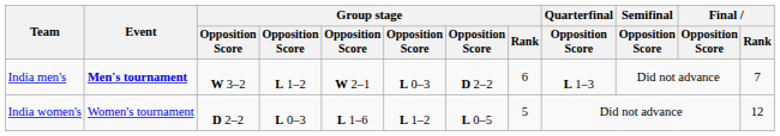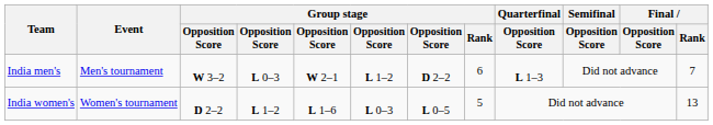 <table class="wikitable" style="font-size:90%">
 <tr>
 <th rowspan=2>Team</th>
 <th rowspan=2>Event</th>
 <th colspan=6>Group stage</th>
 <th>Quarterfinal</th>
 <th>Semifinal</th>
 <th colspan=2>Final / </th>
 </tr>
 <tr style="font-size:95%">
 <th>Opposition<br>Score</th>
 <th>Opposition<br>Score</th>
 <th>Opposition<br>Score</th>
 <th>Opposition<br>Score</th>
 <th>Opposition<br>Score</th>
 <th>Rank</th>
 <th>Opposition<br>Score</th>
 <th>Opposition<br>Score</th>
 <th>Opposition<br>Score</th>
 <th>Rank</th>
 </tr>
 <tr align=center>
 <td align=left><a href='#'>India men's</a></td>
-<td align=left><strong><a href='#'>Men's tournament</a></strong></td>
+<td align=left><a href='#'>Men's tournament</a></td>
 <td><br><strong>W</strong> 3–2</td>
+<td><br><strong>L</strong> 0–3</td>
+<td><br><strong>W</strong> 2–1</td>
 <td><br><strong>L</strong> 1–2</td>
-<td><br><strong>W</strong> 2–1</td>
-<td><br><strong>L</strong> 0–3</td>
 <td><br><strong>D</strong> 2–2</td>
 <td>6</td>
 <td><br><strong>L</strong> 1–3</td>
 <td colspan=2>Did not advance</td>
 <td>7</td>
 </tr>
 <tr align=center>
 <td align=left><a href='#'>India women's</a></td>
 <td align=left><a href='#'>Women's tournament</a></td>
 <td><br><strong>D</strong> 2–2</td>
+<td><br><strong>L</strong> 1–2</td>
+<td><br><strong>L</strong> 1–6</td>
 <td><br><strong>L</strong> 0–3</td>
-<td><br><strong>L</strong> 1–6</td>
-<td><br><strong>L</strong> 1–2</td>
 <td><br><strong>L</strong> 0–5</td>
 <td>5</td>
 <td colspan=3>Did not advance</td>
-<td>12</td>
+<td>13</td>
 </tr>
 </table>
